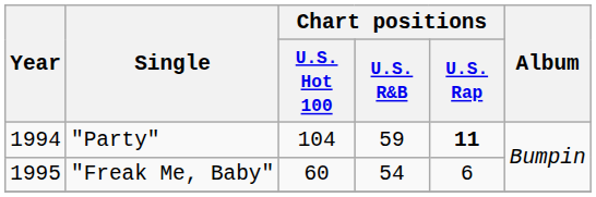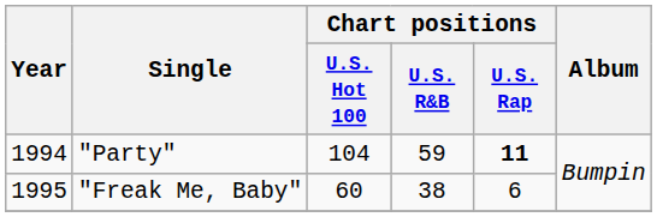 <table class="wikitable">
 <tr>
 <th rowspan="2">Year</th>
 <th rowspan="2">Single</th>
 <th colspan="3">Chart positions</th>
 <th rowspan="2">Album</th>
 </tr>
 <tr>
 <th width="40"><small><a href='#'>U.S. Hot 100</a></small></th>
 <th width="40"><small><a href='#'>U.S. R&B</a></small></th>
 <th width="40"><small><a href='#'>U.S. Rap</a></small></th>
 </tr>
 <tr>
 <td>1994</td>
 <td align="left">"Party"</td>
 <td align="center">104</td>
 <td align="center">59</td>
 <td align="center"><strong>11</strong></td>
 <td align="left" rowspan="2"><em>Bumpin<strong></td>
 </tr>
 <tr>
 <td>1995</td>
 <td align="left">"Freak Me, Baby"</td>
 <td align="center">60</td>
-<td align="center">54</td>
+<td align="center">38</td>
 <td align="center">6</td>
 </tr>
 <tr>
 </tr>
 </table>
